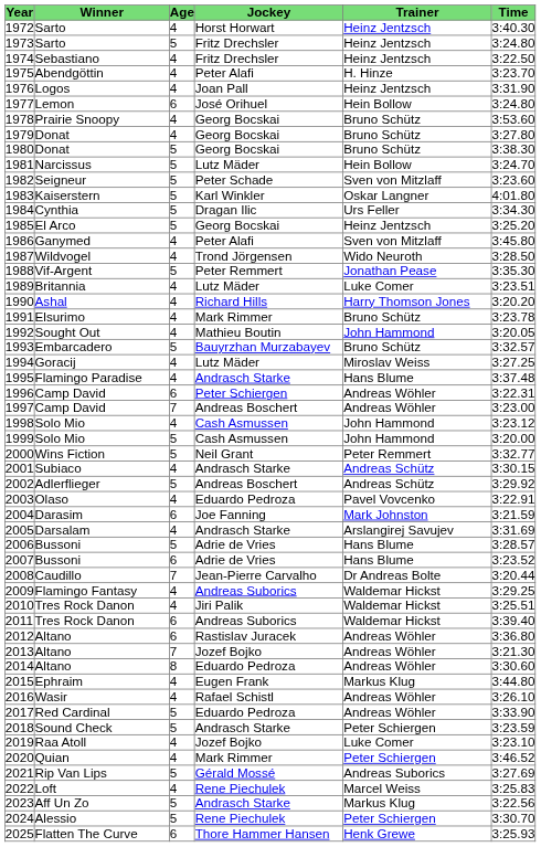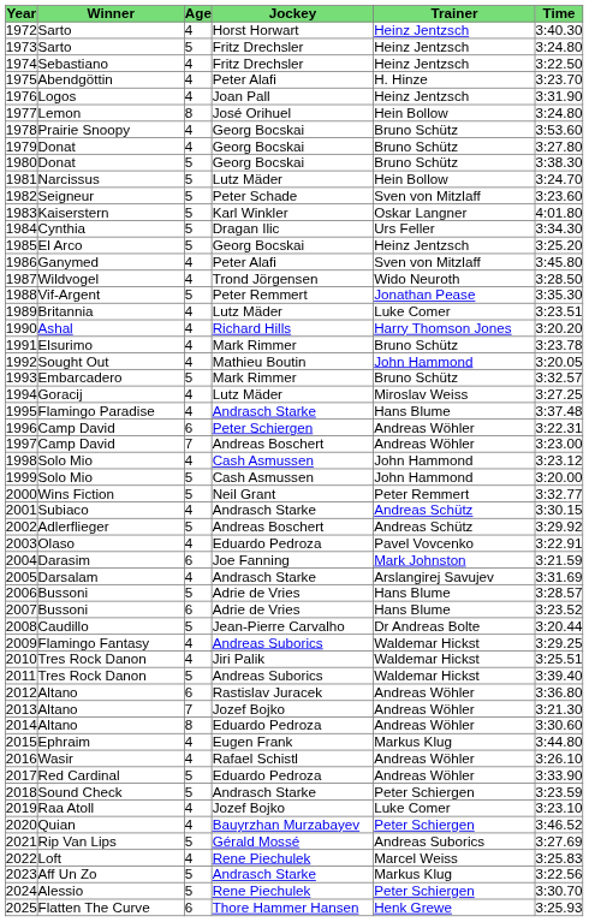 <table class = "sortable" | border="1" cellpadding="0" style="border-collapse: collapse; font-size:90%">
 <tr bgcolor="#77dd77" align="center">
 <th>Year</th>
 <th>Winner</th>
 <th>Age</th>
 <th>Jockey</th>
 <th>Trainer</th>
 <th>Time</th>
 </tr>
 <tr>
 <td>1972</td>
 <td width=150px>Sarto</td>
 <td>4</td>
 <td width=165px>Horst Horwart</td>
 <td width=165px><a href='#'>Heinz Jentzsch</a></td>
 <td>3:40.30</td>
 </tr>
 <tr>
 <td>1973</td>
 <td>Sarto</td>
 <td>5</td>
 <td>Fritz Drechsler</td>
 <td>Heinz Jentzsch</td>
 <td>3:24.80</td>
 </tr>
 <tr>
 <td>1974</td>
 <td>Sebastiano</td>
 <td>4</td>
 <td>Fritz Drechsler</td>
 <td>Heinz Jentzsch</td>
 <td>3:22.50</td>
 </tr>
 <tr>
 <td>1975</td>
 <td>Abendgöttin</td>
 <td>4</td>
 <td>Peter Alafi</td>
 <td>H. Hinze</td>
 <td>3:23.70</td>
 </tr>
 <tr>
 <td>1976</td>
 <td>Logos</td>
 <td>4</td>
 <td>Joan Pall</td>
 <td>Heinz Jentzsch</td>
 <td>3:31.90</td>
 </tr>
 <tr>
 <td>1977</td>
 <td>Lemon</td>
-<td>6</td>
+<td>8</td>
 <td>José Orihuel</td>
 <td>Hein Bollow</td>
 <td>3:24.80</td>
 </tr>
 <tr>
 <td>1978</td>
 <td>Prairie Snoopy</td>
 <td>4</td>
 <td>Georg Bocskai</td>
 <td>Bruno Schütz</td>
 <td>3:53.60</td>
 </tr>
 <tr>
 <td>1979</td>
 <td>Donat</td>
 <td>4</td>
 <td>Georg Bocskai</td>
 <td>Bruno Schütz</td>
 <td>3:27.80</td>
 </tr>
 <tr>
 <td>1980</td>
 <td>Donat</td>
 <td>5</td>
 <td>Georg Bocskai</td>
 <td>Bruno Schütz</td>
 <td>3:38.30</td>
 </tr>
 <tr>
 <td>1981</td>
 <td>Narcissus</td>
 <td>5</td>
 <td>Lutz Mäder</td>
 <td>Hein Bollow</td>
 <td>3:24.70</td>
 </tr>
 <tr>
 <td>1982</td>
 <td>Seigneur</td>
 <td>5</td>
 <td>Peter Schade</td>
 <td>Sven von Mitzlaff</td>
 <td>3:23.60</td>
 </tr>
 <tr>
 <td>1983</td>
 <td>Kaiserstern</td>
 <td>5</td>
 <td>Karl Winkler</td>
 <td>Oskar Langner</td>
 <td>4:01.80</td>
 </tr>
 <tr>
 <td>1984</td>
 <td>Cynthia</td>
 <td>5</td>
 <td>Dragan Ilic</td>
 <td>Urs Feller</td>
 <td>3:34.30</td>
 </tr>
 <tr>
 <td>1985</td>
 <td>El Arco</td>
 <td>5</td>
 <td>Georg Bocskai</td>
 <td>Heinz Jentzsch</td>
 <td>3:25.20</td>
 </tr>
 <tr>
 <td>1986</td>
 <td>Ganymed</td>
 <td>4</td>
 <td>Peter Alafi</td>
 <td>Sven von Mitzlaff</td>
 <td>3:45.80</td>
 </tr>
 <tr>
 <td>1987</td>
 <td>Wildvogel</td>
 <td>4</td>
 <td>Trond Jörgensen</td>
 <td>Wido Neuroth</td>
 <td>3:28.50</td>
 </tr>
 <tr>
 <td>1988</td>
 <td>Vif-Argent</td>
 <td>5</td>
 <td>Peter Remmert</td>
 <td><a href='#'>Jonathan Pease</a></td>
 <td>3:35.30</td>
 </tr>
 <tr>
 <td>1989</td>
 <td>Britannia</td>
 <td>4</td>
 <td>Lutz Mäder</td>
 <td>Luke Comer</td>
 <td>3:23.51</td>
 </tr>
 <tr>
 <td>1990</td>
 <td><a href='#'>Ashal</a></td>
 <td>4</td>
 <td><a href='#'>Richard Hills</a></td>
 <td><a href='#'>Harry Thomson Jones</a></td>
 <td>3:20.20</td>
 </tr>
 <tr>
 <td>1991</td>
 <td>Elsurimo</td>
 <td>4</td>
 <td>Mark Rimmer</td>
 <td>Bruno Schütz</td>
 <td>3:23.78</td>
 </tr>
 <tr>
 <td>1992</td>
 <td>Sought Out</td>
 <td>4</td>
 <td>Mathieu Boutin</td>
 <td><a href='#'>John Hammond</a></td>
 <td>3:20.05</td>
 </tr>
 <tr>
 <td>1993</td>
 <td>Embarcadero</td>
 <td>5</td>
-<td><a href='#'>Bauyrzhan Murzabayev</a></td>
+<td>Mark Rimmer</td>
 <td>Bruno Schütz</td>
 <td>3:32.57</td>
 </tr>
 <tr>
 <td>1994</td>
 <td>Goracij</td>
 <td>4</td>
 <td>Lutz Mäder</td>
 <td>Miroslav Weiss</td>
 <td>3:27.25</td>
 </tr>
 <tr>
 <td>1995</td>
 <td>Flamingo Paradise</td>
 <td>4</td>
 <td><a href='#'>Andrasch Starke</a></td>
 <td>Hans Blume</td>
 <td>3:37.48</td>
 </tr>
 <tr>
 <td>1996</td>
 <td>Camp David</td>
 <td>6</td>
 <td><a href='#'>Peter Schiergen</a></td>
 <td>Andreas Wöhler</td>
 <td>3:22.31</td>
 </tr>
 <tr>
 <td>1997</td>
 <td>Camp David</td>
 <td>7</td>
 <td>Andreas Boschert</td>
 <td>Andreas Wöhler</td>
 <td>3:23.00</td>
 </tr>
 <tr>
 <td>1998</td>
 <td>Solo Mio</td>
 <td>4</td>
 <td><a href='#'>Cash Asmussen</a></td>
 <td>John Hammond</td>
 <td>3:23.12</td>
 </tr>
 <tr>
 <td>1999</td>
 <td>Solo Mio</td>
 <td>5</td>
 <td>Cash Asmussen</td>
 <td>John Hammond</td>
 <td>3:20.00</td>
 </tr>
 <tr>
 <td>2000</td>
 <td>Wins Fiction</td>
 <td>5</td>
 <td>Neil Grant</td>
 <td>Peter Remmert</td>
 <td>3:32.77</td>
 </tr>
 <tr>
 <td>2001</td>
 <td>Subiaco</td>
 <td>4</td>
 <td>Andrasch Starke</td>
 <td><a href='#'>Andreas Schütz</a></td>
 <td>3:30.15</td>
 </tr>
 <tr>
 <td>2002</td>
 <td>Adlerflieger</td>
 <td>5</td>
 <td>Andreas Boschert</td>
 <td>Andreas Schütz</td>
 <td>3:29.92</td>
 </tr>
 <tr>
 <td>2003</td>
 <td>Olaso</td>
 <td>4</td>
 <td>Eduardo Pedroza</td>
 <td>Pavel Vovcenko</td>
 <td>3:22.91</td>
 </tr>
 <tr>
 <td>2004</td>
 <td>Darasim</td>
 <td>6</td>
 <td>Joe Fanning</td>
 <td><a href='#'>Mark Johnston</a></td>
 <td>3:21.59</td>
 </tr>
 <tr>
 <td>2005</td>
 <td>Darsalam</td>
 <td>4</td>
 <td>Andrasch Starke</td>
 <td>Arslangirej Savujev</td>
 <td>3:31.69</td>
 </tr>
 <tr>
 <td>2006</td>
 <td>Bussoni</td>
 <td>5</td>
 <td>Adrie de Vries</td>
 <td>Hans Blume</td>
 <td>3:28.57</td>
 </tr>
 <tr>
 <td>2007</td>
 <td>Bussoni</td>
 <td>6</td>
 <td>Adrie de Vries</td>
 <td>Hans Blume</td>
 <td>3:23.52</td>
 </tr>
 <tr>
 <td>2008</td>
 <td>Caudillo</td>
-<td>7</td>
+<td>5</td>
 <td>Jean-Pierre Carvalho</td>
 <td>Dr Andreas Bolte</td>
 <td>3:20.44</td>
 </tr>
 <tr>
 <td>2009</td>
 <td>Flamingo Fantasy</td>
 <td>4</td>
 <td><a href='#'>Andreas Suborics</a></td>
 <td>Waldemar Hickst</td>
 <td>3:29.25</td>
 </tr>
 <tr>
 <td>2010</td>
 <td>Tres Rock Danon </td>
 <td>4</td>
 <td>Jiri Palik</td>
 <td>Waldemar Hickst</td>
 <td>3:25.51</td>
 </tr>
 <tr>
 <td>2011</td>
 <td>Tres Rock Danon</td>
-<td>6</td>
+<td>5</td>
 <td>Andreas Suborics</td>
 <td>Waldemar Hickst</td>
 <td>3:39.40</td>
 </tr>
 <tr>
 <td>2012</td>
 <td>Altano</td>
 <td>6</td>
 <td>Rastislav Juracek</td>
 <td>Andreas Wöhler</td>
 <td>3:36.80</td>
 </tr>
 <tr>
 <td>2013</td>
 <td>Altano</td>
 <td>7</td>
 <td>Jozef Bojko</td>
 <td>Andreas Wöhler</td>
 <td>3:21.30</td>
 </tr>
 <tr>
 <td>2014</td>
 <td>Altano</td>
 <td>8</td>
 <td>Eduardo Pedroza</td>
 <td>Andreas Wöhler</td>
 <td>3:30.60</td>
 </tr>
 <tr>
 <td>2015</td>
 <td>Ephraim</td>
 <td>4</td>
 <td>Eugen Frank</td>
 <td>Markus Klug</td>
 <td>3:44.80</td>
 </tr>
 <tr>
 <td>2016</td>
 <td>Wasir</td>
 <td>4</td>
 <td>Rafael Schistl</td>
 <td>Andreas Wöhler</td>
 <td>3:26.10</td>
 </tr>
 <tr>
 <td>2017</td>
 <td>Red Cardinal</td>
 <td>5</td>
 <td>Eduardo Pedroza</td>
 <td>Andreas Wöhler</td>
 <td>3:33.90</td>
 </tr>
 <tr>
 <td>2018</td>
 <td>Sound Check</td>
 <td>5</td>
 <td>Andrasch Starke</td>
 <td>Peter Schiergen</td>
 <td>3:23.59</td>
 </tr>
 <tr>
 <td>2019</td>
 <td>Raa Atoll</td>
 <td>4</td>
 <td>Jozef Bojko</td>
 <td>Luke Comer</td>
 <td>3:23.10</td>
 </tr>
 <tr>
 <td>2020</td>
 <td>Quian</td>
 <td>4</td>
-<td>Mark Rimmer</td>
+<td><a href='#'>Bauyrzhan Murzabayev</a></td>
 <td><a href='#'>Peter Schiergen</a></td>
 <td>3:46.52</td>
 </tr>
 <tr>
 <td>2021</td>
 <td>Rip Van Lips</td>
 <td>5</td>
 <td><a href='#'>Gérald Mossé</a></td>
 <td>Andreas Suborics</td>
 <td>3:27.69</td>
 </tr>
 <tr>
 <td>2022</td>
 <td>Loft</td>
 <td>4</td>
 <td><a href='#'>Rene Piechulek</a></td>
 <td>Marcel Weiss</td>
 <td>3:25.83</td>
 </tr>
 <tr>
 <td>2023</td>
 <td>Aff Un Zo</td>
 <td>5</td>
 <td><a href='#'>Andrasch Starke</a></td>
 <td>Markus Klug</td>
 <td>3:22.56</td>
 </tr>
 <tr>
 <td>2024</td>
 <td>Alessio</td>
 <td>5</td>
 <td><a href='#'>Rene Piechulek</a></td>
 <td><a href='#'>Peter Schiergen</a></td>
 <td>3:30.70</td>
 </tr>
 <tr>
 <td>2025</td>
 <td>Flatten The Curve</td>
 <td>6</td>
 <td><a href='#'>Thore Hammer Hansen</a></td>
 <td><a href='#'>Henk Grewe</a></td>
 <td>3:25.93</td>
 </tr>
 </table>
